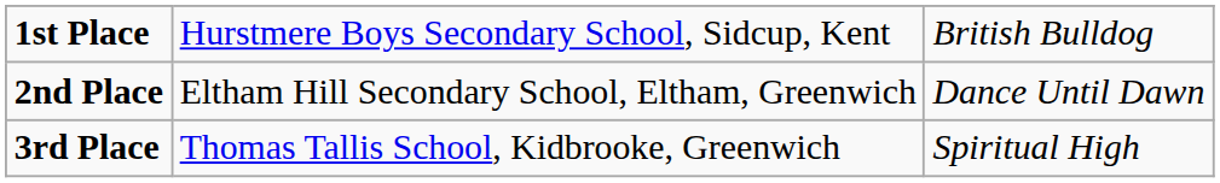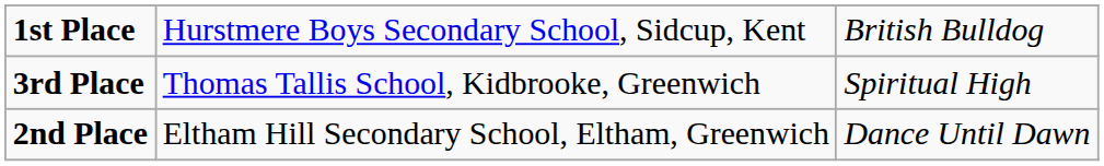 <table class="wikitable">
 <tr>
 <td><strong>1st Place</strong></td>
 <td><a href='#'>Hurstmere Boys Secondary School</a>, Sidcup, Kent</td>
 <td><em>British Bulldog</em></td>
 </tr>
 <tr>
+<td><strong>3rd Place</strong></td>
+<td><a href='#'>Thomas Tallis School</a>, Kidbrooke, Greenwich</td>
+<td><em>Spiritual High</em></td>
+</tr>
+<tr>
 <td><strong>2nd Place</strong></td>
 <td>Eltham Hill Secondary School, Eltham, Greenwich</td>
 <td><em>Dance Until Dawn</em></td>
 </tr>
-<tr>
-<td><strong>3rd Place</strong></td>
-<td><a href='#'>Thomas Tallis School</a>, Kidbrooke, Greenwich</td>
-<td><em>Spiritual High</em></td>
-</tr>
 </table>
